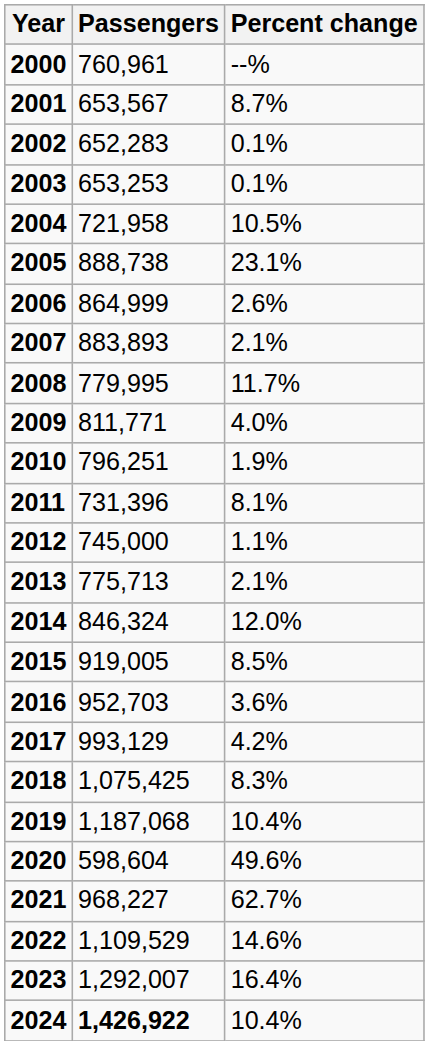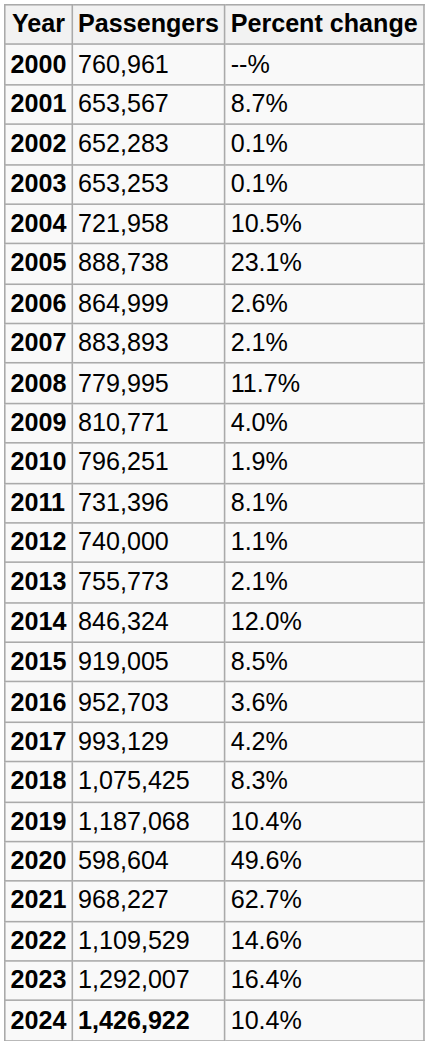 <table class="wikitable">
 <tr>
 <th>Year</th>
 <th>Passengers</th>
 <th>Percent change</th>
 </tr>
 <tr>
 <td><strong>2000</strong></td>
 <td>760,961</td>
 <td> --%</td>
 </tr>
 <tr>
 <td><strong>2001</strong></td>
 <td>653,567</td>
 <td> 8.7%</td>
 </tr>
 <tr>
 <td><strong>2002</strong></td>
 <td>652,283</td>
 <td> 0.1%</td>
 </tr>
 <tr>
 <td><strong>2003</strong></td>
 <td>653,253</td>
 <td> 0.1%</td>
 </tr>
 <tr>
 <td><strong>2004</strong></td>
 <td>721,958</td>
 <td> 10.5%</td>
 </tr>
 <tr>
 <td><strong>2005</strong></td>
 <td>888,738</td>
 <td> 23.1%</td>
 </tr>
 <tr>
 <td><strong>2006</strong></td>
 <td>864,999</td>
 <td> 2.6%</td>
 </tr>
 <tr>
 <td><strong>2007</strong></td>
 <td>883,893</td>
 <td> 2.1%</td>
 </tr>
 <tr>
 <td><strong>2008</strong></td>
 <td>779,995</td>
 <td> 11.7%</td>
 </tr>
 <tr>
 <td><strong>2009</strong></td>
-<td>811,771</td>
+<td>810,771</td>
 <td> 4.0%</td>
 </tr>
 <tr>
 <td><strong>2010</strong></td>
 <td>796,251</td>
 <td> 1.9%</td>
 </tr>
 <tr>
 <td><strong>2011</strong></td>
 <td>731,396</td>
 <td> 8.1%</td>
 </tr>
 <tr>
 <td><strong>2012</strong></td>
-<td>745,000</td>
+<td>740,000</td>
 <td> 1.1%</td>
 </tr>
 <tr>
 <td><strong>2013</strong></td>
-<td>775,713</td>
+<td>755,773</td>
 <td> 2.1%</td>
 </tr>
 <tr>
 <td><strong>2014</strong></td>
 <td>846,324</td>
 <td> 12.0%</td>
 </tr>
 <tr>
 <td><strong>2015</strong></td>
 <td>919,005</td>
 <td> 8.5%</td>
 </tr>
 <tr>
 <td><strong>2016</strong></td>
 <td>952,703</td>
 <td> 3.6%</td>
 </tr>
 <tr>
 <td><strong>2017</strong></td>
 <td>993,129</td>
 <td> 4.2%</td>
 </tr>
 <tr>
 <td><strong>2018</strong></td>
 <td>1,075,425</td>
 <td> 8.3%</td>
 </tr>
 <tr>
 <td><strong>2019</strong></td>
 <td>1,187,068</td>
 <td> 10.4%</td>
 </tr>
 <tr>
 <td><strong>2020</strong></td>
 <td>598,604</td>
 <td> 49.6%</td>
 </tr>
 <tr>
 <td><strong>2021</strong></td>
 <td>968,227</td>
 <td> 62.7%</td>
 </tr>
 <tr>
 <td><strong>2022</strong></td>
 <td>1,109,529</td>
 <td> 14.6%</td>
 </tr>
 <tr>
 <td><strong>2023</strong></td>
 <td>1,292,007</td>
 <td> 16.4%</td>
 </tr>
 <tr>
 <td><strong>2024</strong></td>
 <td><strong>1,426,922</strong></td>
 <td> 10.4%</td>
 </tr>
 </table>
